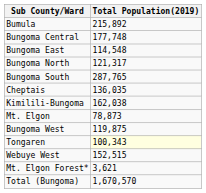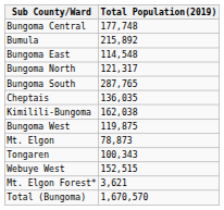 <table class="wikitable">
 <tr>
 <th>Sub County/Ward</th>
 <th>Total Population(2019)</th>
 </tr>
 <tr>
+<td>Bungoma Central</td>
+<td>177,748</td>
+</tr>
+<tr>
 <td>Bumula</td>
 <td>215,892</td>
-</tr>
-<tr>
-<td>Bungoma Central</td>
-<td>177,748</td>
 </tr>
 <tr>
 <td>Bungoma East</td>
 <td>114,548</td>
 </tr>
 <tr>
 <td>Bungoma North</td>
 <td>121,317</td>
 </tr>
 <tr>
 <td>Bungoma South</td>
 <td>287,765</td>
 </tr>
 <tr>
 <td>Cheptais</td>
 <td>136,035</td>
 </tr>
 <tr>
 <td>Kimilili-Bungoma</td>
 <td>162,038</td>
 </tr>
 <tr>
+<td>Bungoma West</td>
+<td>119,875</td>
+</tr>
+<tr>
 <td>Mt. Elgon</td>
 <td>78,873</td>
 </tr>
 <tr>
-<td>Bungoma West</td>
-<td>119,875</td>
-</tr>
-<tr>
 <td>Tongaren</td>
-<td style="background: lightyellow;">100,343</td>
+<td>100,343</td>
 </tr>
 <tr>
 <td>Webuye West</td>
 <td>152,515</td>
 </tr>
 <tr>
 <td>Mt. Elgon Forest*</td>
 <td>3,621</td>
 </tr>
 <tr>
 <td>Total (Bungoma)</td>
 <td>1,670,570</td>
 </tr>
 </table>
